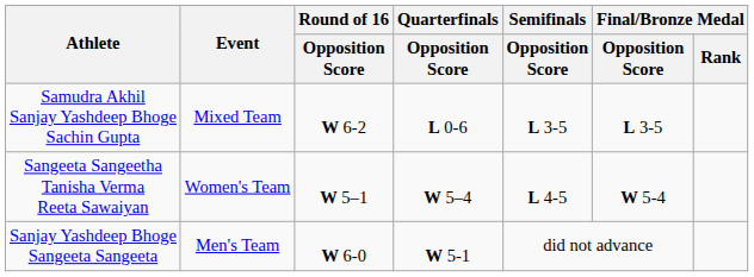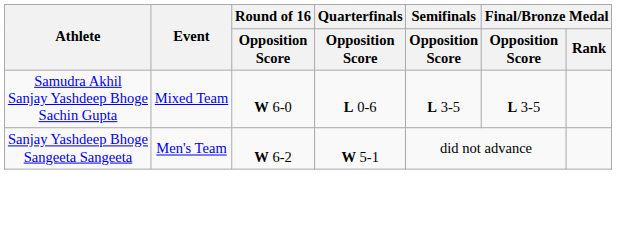 <table class="wikitable" style="text-align:center; font-size:90%">
 <tr>
 <th rowspan="2">Athlete</th>
 <th rowspan="2">Event</th>
 <th>Round of 16</th>
 <th>Quarterfinals</th>
 <th>Semifinals</th>
 <th colspan="2">Final/Bronze Medal</th>
 </tr>
 <tr>
 <th>Opposition<br>Score</th>
 <th>Opposition<br>Score</th>
 <th>Opposition<br>Score</th>
 <th>Opposition<br>Score</th>
 <th>Rank</th>
 </tr>
 <tr>
 <td><a href='#'>Samudra Akhil</a><br><a href='#'>Sanjay Yashdeep Bhoge</a><br><a href='#'>Sachin Gupta</a></td>
 <td><a href='#'>Mixed Team</a></td>
-<td><br><strong>W</strong> 6-2</td>
+<td><br><strong>W</strong> 6-0</td>
 <td><br><strong>L</strong> 0-6</td>
 <td><br><strong>L</strong> 3-5</td>
 <td><br><strong>L</strong> 3-5</td>
 <td></td>
 </tr>
 <tr>
-<td><a href='#'>Sangeeta Sangeetha</a><br><a href='#'>Tanisha Verma</a><br><a href='#'>Reeta Sawaiyan</a></td>
-<td><a href='#'>Women's Team</a></td>
-<td><br><strong>W</strong> 5–1</td>
-<td><br><strong>W</strong> 5–4</td>
-<td><br><strong>L</strong> 4-5</td>
-<td><br><strong>W</strong> 5-4</td>
-<td></td>
-</tr>
-<tr>
 <td><a href='#'>Sanjay Yashdeep Bhoge</a><br><a href='#'>Sangeeta Sangeeta</a></td>
 <td><a href='#'>Men's Team</a></td>
-<td><br><strong>W</strong> 6-0</td>
+<td><br><strong>W</strong> 6-2</td>
 <td><br><strong>W</strong> 5-1</td>
 <td Colspan=2>did not advance</td>
 <td></td>
 </tr>
 </table>
